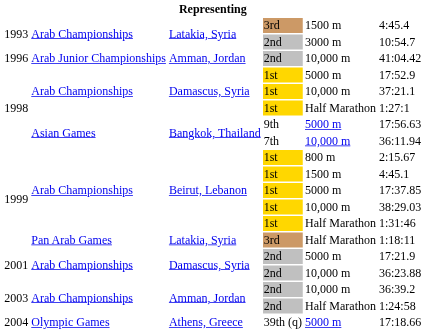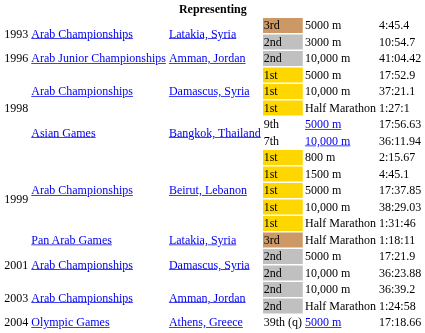 <table>
 <tr>
 <th colspan="6">Representing </th>
 </tr>
 <tr>
 <td rowspan=2>1993</td>
 <td rowspan=2><a href='#'>Arab Championships</a></td>
 <td rowspan=2><a href='#'>Latakia, Syria</a></td>
 <td bgcolor=cc9966>3rd</td>
-<td>1500 m</td>
+<td>5000 m</td>
 <td>4:45.4</td>
 </tr>
 <tr>
 <td bgcolor=silver>2nd</td>
 <td>3000 m</td>
 <td>10:54.7</td>
 </tr>
 <tr>
 <td>1996</td>
 <td><a href='#'>Arab Junior Championships</a></td>
 <td><a href='#'>Amman, Jordan</a></td>
 <td bgcolor=silver>2nd</td>
 <td>10,000 m</td>
 <td>41:04.42</td>
 </tr>
 <tr>
 <td rowspan=5>1998</td>
 <td rowspan=3><a href='#'>Arab Championships</a></td>
 <td rowspan=3><a href='#'>Damascus, Syria</a></td>
 <td bgcolor=gold>1st</td>
 <td>5000 m</td>
 <td>17:52.9</td>
 </tr>
 <tr>
 <td bgcolor=gold>1st</td>
 <td>10,000 m</td>
 <td>37:21.1</td>
 </tr>
 <tr>
 <td bgcolor=gold>1st</td>
 <td>Half Marathon</td>
 <td>1:27:1</td>
 </tr>
 <tr>
 <td rowspan=2><a href='#'>Asian Games</a></td>
 <td rowspan=2><a href='#'>Bangkok, Thailand</a></td>
 <td>9th</td>
 <td><a href='#'>5000 m</a></td>
 <td>17:56.63</td>
 </tr>
 <tr>
 <td>7th</td>
 <td><a href='#'>10,000 m</a></td>
 <td>36:11.94</td>
 </tr>
 <tr>
 <td rowspan=6>1999</td>
 <td rowspan=5><a href='#'>Arab Championships</a></td>
 <td rowspan=5><a href='#'>Beirut, Lebanon</a></td>
 <td bgcolor=gold>1st</td>
 <td>800 m</td>
 <td>2:15.67</td>
 </tr>
 <tr>
 <td bgcolor=gold>1st</td>
 <td>1500 m</td>
 <td>4:45.1</td>
 </tr>
 <tr>
 <td bgcolor=gold>1st</td>
 <td>5000 m</td>
 <td>17:37.85</td>
 </tr>
 <tr>
 <td bgcolor=gold>1st</td>
 <td>10,000 m</td>
 <td>38:29.03</td>
 </tr>
 <tr>
 <td bgcolor=gold>1st</td>
 <td>Half Marathon</td>
 <td>1:31:46</td>
 </tr>
 <tr>
 <td><a href='#'>Pan Arab Games</a></td>
 <td><a href='#'>Latakia, Syria</a></td>
 <td bgcolor=cc9966>3rd</td>
 <td>Half Marathon</td>
 <td>1:18:11</td>
 </tr>
 <tr>
 <td rowspan=2>2001</td>
 <td rowspan=2><a href='#'>Arab Championships</a></td>
 <td rowspan=2><a href='#'>Damascus, Syria</a></td>
 <td bgcolor=silver>2nd</td>
 <td>5000 m</td>
 <td>17:21.9</td>
 </tr>
 <tr>
 <td bgcolor=silver>2nd</td>
 <td>10,000 m</td>
 <td>36:23.88</td>
 </tr>
 <tr>
 <td rowspan=2>2003</td>
 <td rowspan=2><a href='#'>Arab Championships</a></td>
 <td rowspan=2><a href='#'>Amman, Jordan</a></td>
 <td bgcolor=silver>2nd</td>
 <td>10,000 m</td>
 <td>36:39.2</td>
 </tr>
 <tr>
 <td bgcolor=silver>2nd</td>
 <td>Half Marathon</td>
 <td>1:24:58</td>
 </tr>
 <tr>
 <td>2004</td>
 <td><a href='#'>Olympic Games</a></td>
 <td><a href='#'>Athens, Greece</a></td>
 <td>39th (q)</td>
 <td><a href='#'>5000 m</a></td>
 <td>17:18.66</td>
 </tr>
 </table>
